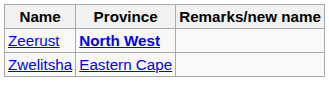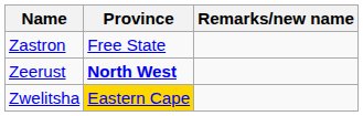 <table class="wikitable sortable" style="font-size: 95%;">
 <tr>
 <th>Name</th>
 <th>Province</th>
 <th>Remarks/new name</th>
+</tr>
+<tr>
+<td><a href='#'>Zastron</a></td>
+<td><a href='#'>Free State</a></td>
+<td></td>
 </tr>
 <tr>
 <td><a href='#'>Zeerust</a></td>
 <td><strong><a href='#'>North West</a></strong></td>
 <td></td>
 </tr>
 <tr>
 <td><a href='#'>Zwelitsha</a></td>
-<td><a href='#'>Eastern Cape</a></td>
+<td style="background: gold;"><a href='#'>Eastern Cape</a></td>
 <td></td>
 </tr>
 </table>
